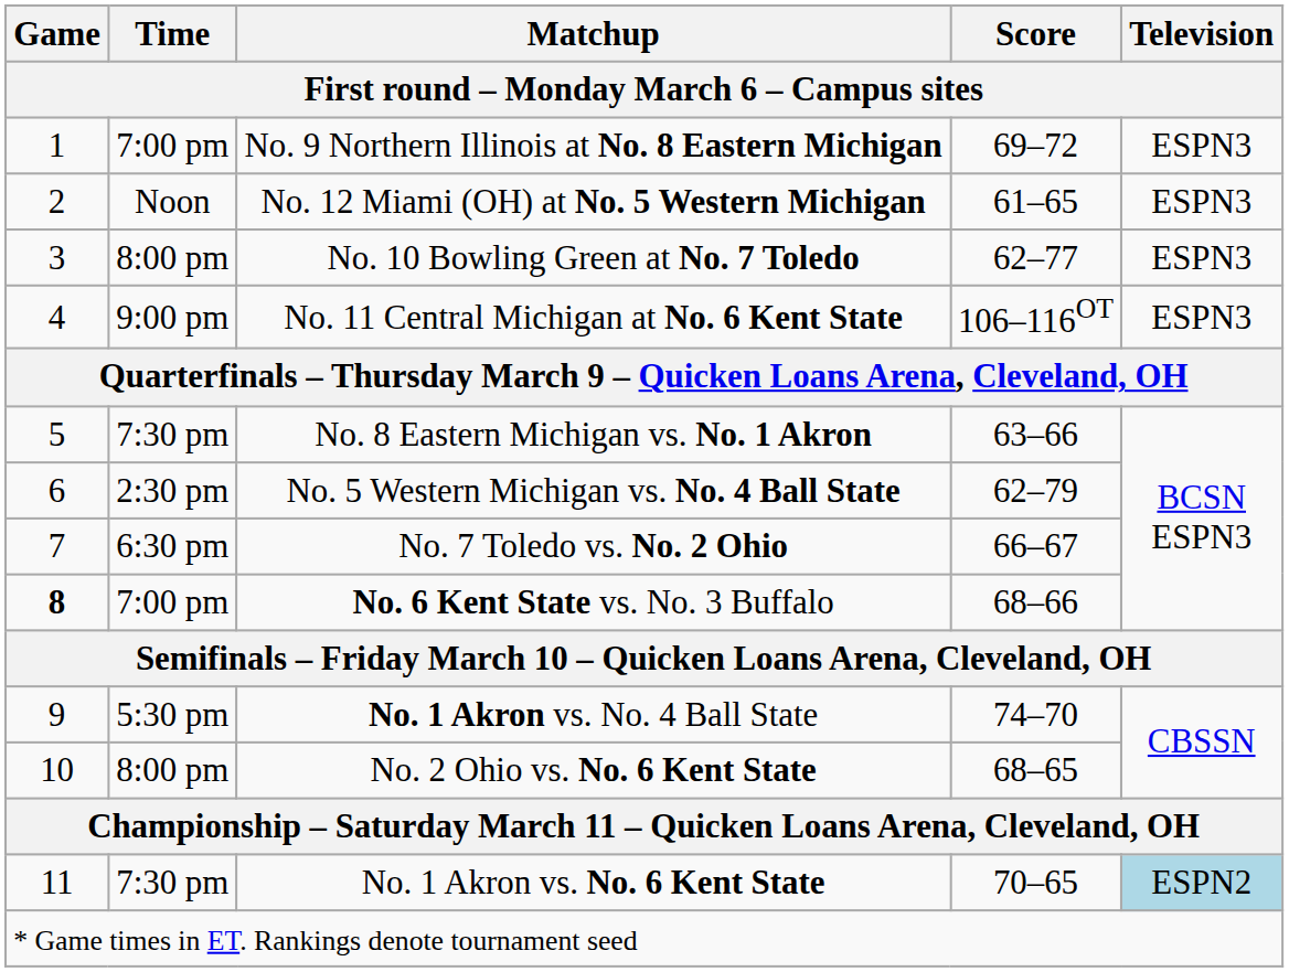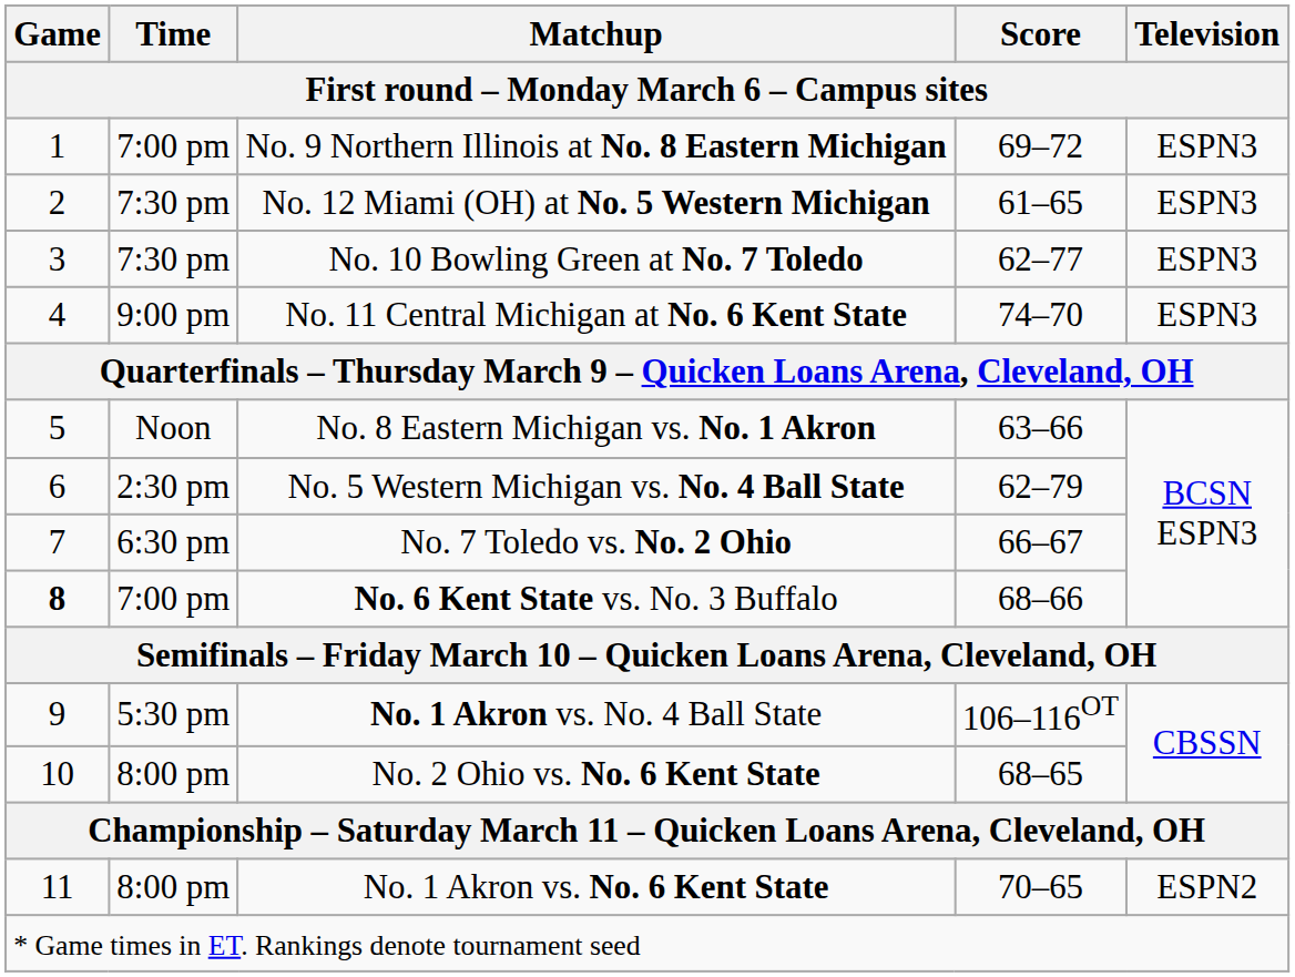 <table class="wikitable" style="font-size: 95%;text-align:center">
 <tr>
 <th>Game</th>
 <th>Time</th>
 <th>Matchup</th>
 <th>Score</th>
 <th>Television</th>
 </tr>
 <tr>
 <th colspan=5>First round – Monday March 6 – Campus sites</th>
 </tr>
 <tr>
 <td>1</td>
 <td>7:00 pm</td>
 <td>No. 9 Northern Illinois at <strong>No. 8 Eastern Michigan</strong></td>
 <td>69–72</td>
 <td>ESPN3</td>
 </tr>
 <tr>
 <td>2</td>
-<td>Noon</td>
+<td>7:30 pm</td>
 <td>No. 12 Miami (OH) at <strong>No. 5 Western Michigan</strong></td>
 <td>61–65</td>
 <td>ESPN3</td>
 </tr>
 <tr>
 <td>3</td>
-<td>8:00 pm</td>
+<td>7:30 pm</td>
 <td>No. 10 Bowling Green at <strong>No. 7 Toledo</strong></td>
 <td>62–77</td>
 <td>ESPN3</td>
 </tr>
 <tr>
 <td>4</td>
 <td>9:00 pm</td>
 <td>No. 11 Central Michigan at <strong>No. 6 Kent State</strong></td>
-<td>106–116<sup>OT</sup></td>
+<td>74–70</td>
 <td>ESPN3</td>
 </tr>
 <tr>
 <th colspan=5>Quarterfinals – Thursday March 9 – <a href='#'>Quicken Loans Arena</a>, <a href='#'>Cleveland, OH</a></th>
 </tr>
 <tr>
 <td>5</td>
-<td>7:30 pm</td>
+<td>Noon</td>
 <td>No. 8 Eastern Michigan vs. <strong>No. 1 Akron</strong></td>
 <td>63–66</td>
 <td rowspan=4><a href='#'>BCSN</a><br>ESPN3</td>
 </tr>
 <tr>
 <td>6</td>
 <td>2:30 pm</td>
 <td>No. 5 Western Michigan vs. <strong>No. 4 Ball State</strong></td>
 <td>62–79</td>
 </tr>
 <tr>
 <td>7</td>
 <td>6:30 pm</td>
 <td>No. 7 Toledo vs. <strong>No. 2 Ohio</strong></td>
 <td>66–67</td>
 </tr>
 <tr>
 <td><strong>8</strong></td>
 <td>7:00 pm</td>
 <td><strong>No. 6 Kent State</strong> vs. No. 3 Buffalo</td>
 <td>68–66</td>
 </tr>
 <tr>
 <th colspan=5>Semifinals – Friday March 10 – Quicken Loans Arena, Cleveland, OH</th>
 </tr>
 <tr>
 <td>9</td>
 <td>5:30 pm</td>
 <td><strong>No. 1 Akron</strong> vs. No. 4 Ball State</td>
-<td>74–70</td>
+<td>106–116<sup>OT</sup></td>
 <td rowspan=2><a href='#'>CBSSN</a></td>
 </tr>
 <tr>
 <td>10</td>
 <td>8:00 pm</td>
 <td>No. 2 Ohio vs. <strong>No. 6 Kent State</strong></td>
 <td>68–65</td>
 </tr>
 <tr>
 <th colspan=5>Championship – Saturday March 11 – Quicken Loans Arena, Cleveland, OH</th>
 </tr>
 <tr>
 <td>11</td>
-<td>7:30 pm</td>
+<td>8:00 pm</td>
 <td>No. 1 Akron vs. <strong>No. 6 Kent State</strong></td>
 <td>70–65</td>
-<td style="background: lightblue;">ESPN2</td>
+<td>ESPN2</td>
 </tr>
 <tr>
 <td colspan=5 align=left><small>* Game times in <a href='#'>ET</a>. Rankings denote tournament seed</small></td>
 </tr>
 </table>
